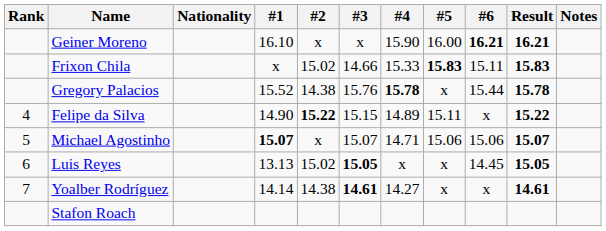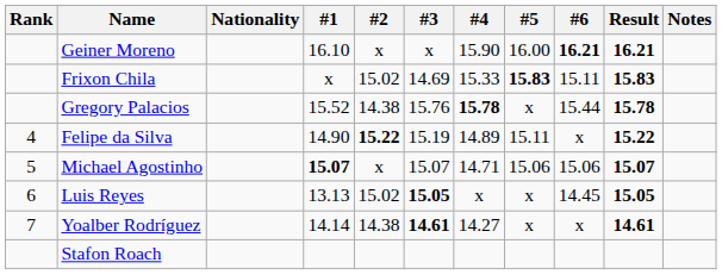 <table class="wikitable sortable" style="text-align:center">
 <tr>
 <th>Rank</th>
 <th>Name</th>
 <th>Nationality</th>
 <th>#1</th>
 <th>#2</th>
 <th>#3</th>
 <th>#4</th>
 <th>#5</th>
 <th>#6</th>
 <th>Result</th>
 <th>Notes</th>
 </tr>
 <tr>
 <td></td>
 <td align=left><a href='#'>Geiner Moreno</a></td>
 <td align=left></td>
 <td>16.10</td>
 <td>x</td>
 <td>x</td>
 <td>15.90</td>
 <td>16.00</td>
 <td><strong>16.21</strong></td>
 <td><strong>16.21</strong></td>
 <td></td>
 </tr>
 <tr>
 <td></td>
 <td align=left><a href='#'>Frixon Chila</a></td>
 <td align=left></td>
 <td>x</td>
 <td>15.02</td>
-<td>14.66</td>
+<td>14.69</td>
 <td>15.33</td>
 <td><strong>15.83</strong></td>
 <td>15.11</td>
 <td><strong>15.83</strong></td>
 <td></td>
 </tr>
 <tr>
 <td></td>
 <td align=left><a href='#'>Gregory Palacios</a></td>
 <td align=left></td>
 <td>15.52</td>
 <td>14.38</td>
 <td>15.76</td>
 <td><strong>15.78</strong></td>
 <td>x</td>
 <td>15.44</td>
 <td><strong>15.78</strong></td>
 <td></td>
 </tr>
 <tr>
 <td>4</td>
 <td align=left><a href='#'>Felipe da Silva</a></td>
 <td align=left></td>
 <td>14.90</td>
 <td><strong>15.22</strong></td>
-<td>15.15</td>
+<td>15.19</td>
 <td>14.89</td>
 <td>15.11</td>
 <td>x</td>
 <td><strong>15.22</strong></td>
 <td></td>
 </tr>
 <tr>
 <td>5</td>
 <td align=left><a href='#'>Michael Agostinho</a></td>
 <td align=left></td>
 <td><strong>15.07</strong></td>
 <td>x</td>
 <td>15.07</td>
 <td>14.71</td>
 <td>15.06</td>
 <td>15.06</td>
 <td><strong>15.07</strong></td>
 <td></td>
 </tr>
 <tr>
 <td>6</td>
 <td align=left><a href='#'>Luis Reyes</a></td>
 <td align=left></td>
 <td>13.13</td>
 <td>15.02</td>
 <td><strong>15.05</strong></td>
 <td>x</td>
 <td>x</td>
 <td>14.45</td>
 <td><strong>15.05</strong></td>
 <td></td>
 </tr>
 <tr>
 <td>7</td>
 <td align=left><a href='#'>Yoalber Rodríguez</a></td>
 <td align=left></td>
 <td>14.14</td>
 <td>14.38</td>
 <td><strong>14.61</strong></td>
 <td>14.27</td>
 <td>x</td>
 <td>x</td>
 <td><strong>14.61</strong></td>
 <td></td>
 </tr>
 <tr>
 <td></td>
 <td align=left><a href='#'>Stafon Roach</a></td>
 <td align=left></td>
 <td></td>
 <td></td>
 <td></td>
 <td></td>
 <td></td>
 <td></td>
 <td><strong></strong></td>
 <td></td>
 </tr>
 </table>
